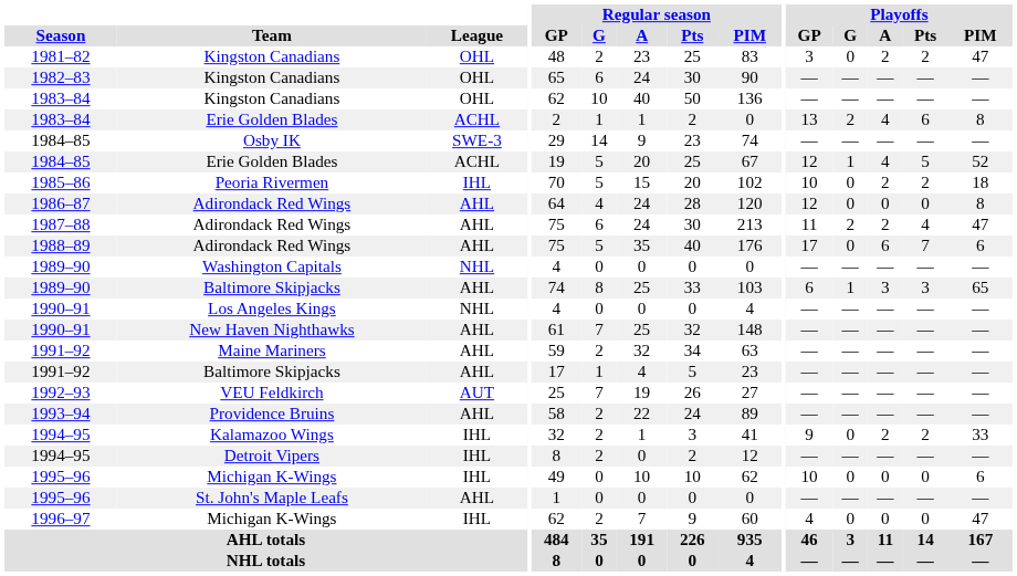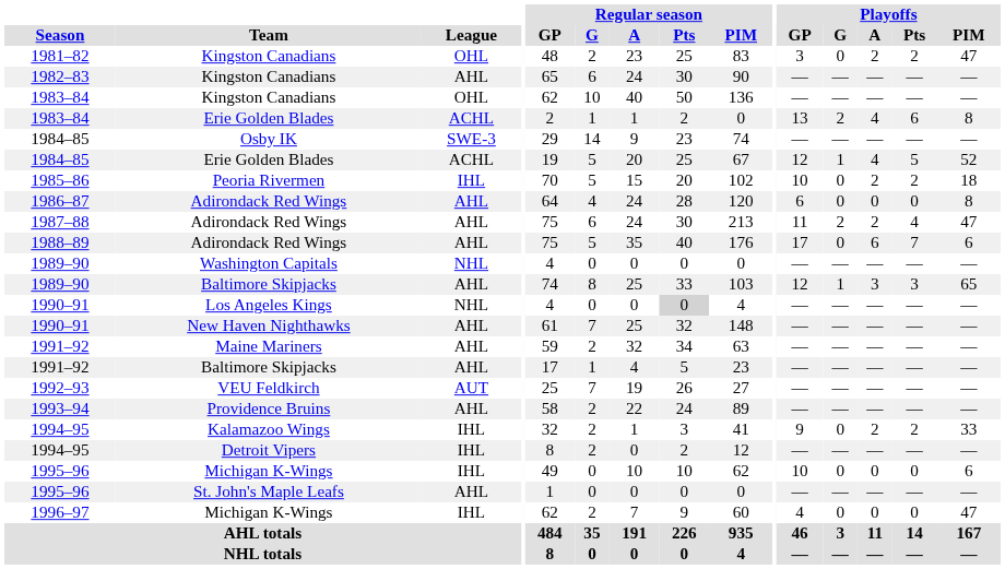 <table border="0" cellpadding="1" cellspacing="0" style="text-align:center; width:60em">
 <tr bgcolor="#e0e0e0">
 <th colspan="3" bgcolor="#ffffff"></th>
 <th rowspan="100" bgcolor="#ffffff"></th>
 <th colspan="5"><a href='#'>Regular season</a></th>
 <th rowspan="100" bgcolor="#ffffff"></th>
 <th colspan="5"><a href='#'>Playoffs</a></th>
 </tr>
 <tr bgcolor="#e0e0e0">
 <th><a href='#'>Season</a></th>
 <th>Team</th>
 <th>League</th>
 <th>GP</th>
 <th><a href='#'>G</a></th>
 <th><a href='#'>A</a></th>
 <th><a href='#'>Pts</a></th>
 <th><a href='#'>PIM</a></th>
 <th>GP</th>
 <th>G</th>
 <th>A</th>
 <th>Pts</th>
 <th>PIM</th>
 </tr>
 <tr>
 <td><a href='#'>1981–82</a></td>
 <td><a href='#'>Kingston Canadians</a></td>
 <td><a href='#'>OHL</a></td>
 <td>48</td>
 <td>2</td>
 <td>23</td>
 <td>25</td>
 <td>83</td>
 <td>3</td>
 <td>0</td>
 <td>2</td>
 <td>2</td>
 <td>47</td>
 </tr>
 <tr bgcolor="#f0f0f0">
 <td><a href='#'>1982–83</a></td>
 <td>Kingston Canadians</td>
-<td>OHL</td>
+<td>AHL</td>
 <td>65</td>
 <td>6</td>
 <td>24</td>
 <td>30</td>
 <td>90</td>
 <td>—</td>
 <td>—</td>
 <td>—</td>
 <td>—</td>
 <td>—</td>
 </tr>
 <tr>
 <td><a href='#'>1983–84</a></td>
 <td>Kingston Canadians</td>
 <td>OHL</td>
 <td>62</td>
 <td>10</td>
 <td>40</td>
 <td>50</td>
 <td>136</td>
 <td>—</td>
 <td>—</td>
 <td>—</td>
 <td>—</td>
 <td>—</td>
 </tr>
 <tr bgcolor="#f0f0f0">
 <td><a href='#'>1983–84</a></td>
 <td><a href='#'>Erie Golden Blades</a></td>
 <td><a href='#'>ACHL</a></td>
 <td>2</td>
 <td>1</td>
 <td>1</td>
 <td>2</td>
 <td>0</td>
 <td>13</td>
 <td>2</td>
 <td>4</td>
 <td>6</td>
 <td>8</td>
 </tr>
 <tr>
 <td>1984–85</td>
 <td><a href='#'>Osby IK</a></td>
 <td><a href='#'>SWE-3</a></td>
 <td>29</td>
 <td>14</td>
 <td>9</td>
 <td>23</td>
 <td>74</td>
 <td>—</td>
 <td>—</td>
 <td>—</td>
 <td>—</td>
 <td>—</td>
 </tr>
 <tr bgcolor="#f0f0f0">
 <td><a href='#'>1984–85</a></td>
 <td>Erie Golden Blades</td>
 <td>ACHL</td>
 <td>19</td>
 <td>5</td>
 <td>20</td>
 <td>25</td>
 <td>67</td>
 <td>12</td>
 <td>1</td>
 <td>4</td>
 <td>5</td>
 <td>52</td>
 </tr>
 <tr>
 <td><a href='#'>1985–86</a></td>
 <td><a href='#'>Peoria Rivermen</a></td>
 <td><a href='#'>IHL</a></td>
 <td>70</td>
 <td>5</td>
 <td>15</td>
 <td>20</td>
 <td>102</td>
 <td>10</td>
 <td>0</td>
 <td>2</td>
 <td>2</td>
 <td>18</td>
 </tr>
 <tr bgcolor="#f0f0f0">
 <td><a href='#'>1986–87</a></td>
 <td><a href='#'>Adirondack Red Wings</a></td>
 <td><a href='#'>AHL</a></td>
 <td>64</td>
 <td>4</td>
 <td>24</td>
 <td>28</td>
 <td>120</td>
-<td>12</td>
+<td>6</td>
 <td>0</td>
 <td>0</td>
 <td>0</td>
 <td>8</td>
 </tr>
 <tr>
 <td><a href='#'>1987–88</a></td>
 <td>Adirondack Red Wings</td>
 <td>AHL</td>
 <td>75</td>
 <td>6</td>
 <td>24</td>
 <td>30</td>
 <td>213</td>
 <td>11</td>
 <td>2</td>
 <td>2</td>
 <td>4</td>
 <td>47</td>
 </tr>
 <tr bgcolor="#f0f0f0">
 <td><a href='#'>1988–89</a></td>
 <td>Adirondack Red Wings</td>
 <td>AHL</td>
 <td>75</td>
 <td>5</td>
 <td>35</td>
 <td>40</td>
 <td>176</td>
 <td>17</td>
 <td>0</td>
 <td>6</td>
 <td>7</td>
 <td>6</td>
 </tr>
 <tr>
 <td><a href='#'>1989–90</a></td>
 <td><a href='#'>Washington Capitals</a></td>
 <td><a href='#'>NHL</a></td>
 <td>4</td>
 <td>0</td>
 <td>0</td>
 <td>0</td>
 <td>0</td>
 <td>—</td>
 <td>—</td>
 <td>—</td>
 <td>—</td>
 <td>—</td>
 </tr>
 <tr bgcolor="#f0f0f0">
 <td><a href='#'>1989–90</a></td>
 <td><a href='#'>Baltimore Skipjacks</a></td>
 <td>AHL</td>
 <td>74</td>
 <td>8</td>
 <td>25</td>
 <td>33</td>
 <td>103</td>
-<td>6</td>
+<td>12</td>
 <td>1</td>
 <td>3</td>
 <td>3</td>
 <td>65</td>
 </tr>
 <tr>
 <td><a href='#'>1990–91</a></td>
 <td><a href='#'>Los Angeles Kings</a></td>
 <td>NHL</td>
 <td>4</td>
 <td>0</td>
 <td>0</td>
-<td>0</td>
+<td style="background: lightgrey;">0</td>
 <td>4</td>
 <td>—</td>
 <td>—</td>
 <td>—</td>
 <td>—</td>
 <td>—</td>
 </tr>
 <tr bgcolor="#f0f0f0">
 <td><a href='#'>1990–91</a></td>
 <td><a href='#'>New Haven Nighthawks</a></td>
 <td>AHL</td>
 <td>61</td>
 <td>7</td>
 <td>25</td>
 <td>32</td>
 <td>148</td>
 <td>—</td>
 <td>—</td>
 <td>—</td>
 <td>—</td>
 <td>—</td>
 </tr>
 <tr>
 <td><a href='#'>1991–92</a></td>
 <td><a href='#'>Maine Mariners</a></td>
 <td>AHL</td>
 <td>59</td>
 <td>2</td>
 <td>32</td>
 <td>34</td>
 <td>63</td>
 <td>—</td>
 <td>—</td>
 <td>—</td>
 <td>—</td>
 <td>—</td>
 </tr>
 <tr bgcolor="#f0f0f0">
 <td>1991–92</td>
 <td>Baltimore Skipjacks</td>
 <td>AHL</td>
 <td>17</td>
 <td>1</td>
 <td>4</td>
 <td>5</td>
 <td>23</td>
 <td>—</td>
 <td>—</td>
 <td>—</td>
 <td>—</td>
 <td>—</td>
 </tr>
 <tr>
 <td><a href='#'>1992–93</a></td>
 <td><a href='#'>VEU Feldkirch</a></td>
 <td><a href='#'>AUT</a></td>
 <td>25</td>
 <td>7</td>
 <td>19</td>
 <td>26</td>
 <td>27</td>
 <td>—</td>
 <td>—</td>
 <td>—</td>
 <td>—</td>
 <td>—</td>
 </tr>
 <tr bgcolor="#f0f0f0">
 <td><a href='#'>1993–94</a></td>
 <td><a href='#'>Providence Bruins</a></td>
 <td>AHL</td>
 <td>58</td>
 <td>2</td>
 <td>22</td>
 <td>24</td>
 <td>89</td>
 <td>—</td>
 <td>—</td>
 <td>—</td>
 <td>—</td>
 <td>—</td>
 </tr>
 <tr>
 <td><a href='#'>1994–95</a></td>
 <td><a href='#'>Kalamazoo Wings</a></td>
 <td>IHL</td>
 <td>32</td>
 <td>2</td>
 <td>1</td>
 <td>3</td>
 <td>41</td>
 <td>9</td>
 <td>0</td>
 <td>2</td>
 <td>2</td>
 <td>33</td>
 </tr>
 <tr bgcolor="#f0f0f0">
 <td>1994–95</td>
 <td><a href='#'>Detroit Vipers</a></td>
 <td>IHL</td>
 <td>8</td>
 <td>2</td>
 <td>0</td>
 <td>2</td>
 <td>12</td>
 <td>—</td>
 <td>—</td>
 <td>—</td>
 <td>—</td>
 <td>—</td>
 </tr>
 <tr>
 <td><a href='#'>1995–96</a></td>
 <td><a href='#'>Michigan K-Wings</a></td>
 <td>IHL</td>
 <td>49</td>
 <td>0</td>
 <td>10</td>
 <td>10</td>
 <td>62</td>
 <td>10</td>
 <td>0</td>
 <td>0</td>
 <td>0</td>
 <td>6</td>
 </tr>
 <tr bgcolor="#f0f0f0">
 <td><a href='#'>1995–96</a></td>
 <td><a href='#'>St. John's Maple Leafs</a></td>
 <td>AHL</td>
 <td>1</td>
 <td>0</td>
 <td>0</td>
 <td>0</td>
 <td>0</td>
 <td>—</td>
 <td>—</td>
 <td>—</td>
 <td>—</td>
 <td>—</td>
 </tr>
 <tr>
 <td><a href='#'>1996–97</a></td>
 <td>Michigan K-Wings</td>
 <td>IHL</td>
 <td>62</td>
 <td>2</td>
 <td>7</td>
 <td>9</td>
 <td>60</td>
 <td>4</td>
 <td>0</td>
 <td>0</td>
 <td>0</td>
 <td>47</td>
 </tr>
 <tr bgcolor="#e0e0e0">
 <th colspan="3">AHL totals</th>
 <th>484</th>
 <th>35</th>
 <th>191</th>
 <th>226</th>
 <th>935</th>
 <th>46</th>
 <th>3</th>
 <th>11</th>
 <th>14</th>
 <th>167</th>
 </tr>
 <tr bgcolor="#e0e0e0">
 <th colspan="3">NHL totals</th>
 <th>8</th>
 <th>0</th>
 <th>0</th>
 <th>0</th>
 <th>4</th>
 <th>—</th>
 <th>—</th>
 <th>—</th>
 <th>—</th>
 <th>—</th>
 </tr>
 </table>
